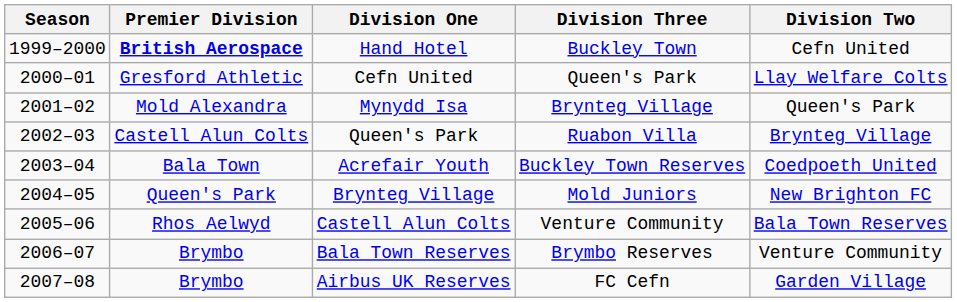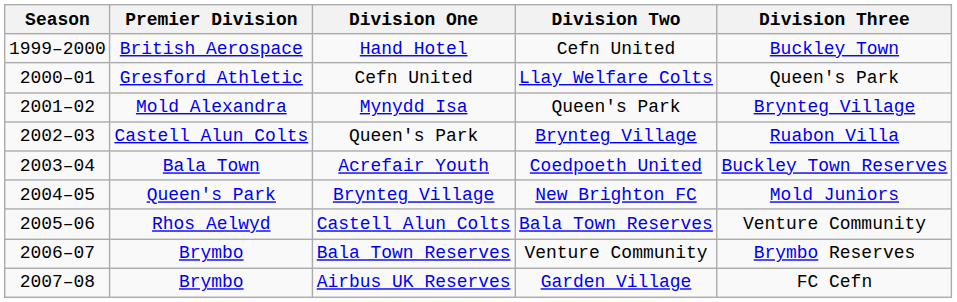 <table class="wikitable" style="text-align: center">
 <tr>
 <th>Season</th>
 <th>Premier Division</th>
 <th>Division One</th>
+<th>Division Two</th>
 <th>Division Three</th>
-<th>Division Two</th>
 </tr>
 <tr>
 <td>1999–2000</td>
-<td><strong><a href='#'>British Aerospace</a></strong></td>
+<td><a href='#'>British Aerospace</a></td>
 <td><a href='#'>Hand Hotel</a></td>
+<td>Cefn United</td>
 <td><a href='#'>Buckley Town</a></td>
-<td>Cefn United</td>
 </tr>
 <tr>
 <td>2000–01</td>
 <td><a href='#'>Gresford Athletic</a></td>
 <td>Cefn United</td>
+<td><a href='#'>Llay Welfare Colts</a></td>
 <td>Queen's Park</td>
-<td><a href='#'>Llay Welfare Colts</a></td>
 </tr>
 <tr>
 <td>2001–02</td>
 <td><a href='#'>Mold Alexandra</a></td>
 <td><a href='#'>Mynydd Isa</a></td>
+<td>Queen's Park</td>
 <td><a href='#'>Brynteg Village</a></td>
-<td>Queen's Park</td>
 </tr>
 <tr>
 <td>2002–03</td>
 <td><a href='#'>Castell Alun Colts</a></td>
 <td>Queen's Park</td>
+<td><a href='#'>Brynteg Village</a></td>
 <td><a href='#'>Ruabon Villa</a></td>
-<td><a href='#'>Brynteg Village</a></td>
 </tr>
 <tr>
 <td>2003–04</td>
 <td><a href='#'>Bala Town</a></td>
 <td><a href='#'>Acrefair Youth</a></td>
+<td><a href='#'>Coedpoeth United</a></td>
 <td><a href='#'>Buckley Town Reserves</a></td>
-<td><a href='#'>Coedpoeth United</a></td>
 </tr>
 <tr>
 <td>2004–05</td>
 <td><a href='#'>Queen's Park</a></td>
 <td><a href='#'>Brynteg Village</a></td>
+<td><a href='#'>New Brighton FC</a></td>
 <td><a href='#'>Mold Juniors</a></td>
-<td><a href='#'>New Brighton FC</a></td>
 </tr>
 <tr>
 <td>2005–06</td>
 <td><a href='#'>Rhos Aelwyd</a></td>
 <td><a href='#'>Castell Alun Colts</a></td>
+<td><a href='#'>Bala Town Reserves</a></td>
 <td>Venture Community</td>
-<td><a href='#'>Bala Town Reserves</a></td>
 </tr>
 <tr>
 <td>2006–07</td>
 <td><a href='#'>Brymbo</a></td>
 <td><a href='#'>Bala Town Reserves</a></td>
+<td>Venture Community</td>
 <td><a href='#'>Brymbo</a> Reserves</td>
-<td>Venture Community</td>
 </tr>
 <tr>
 <td>2007–08</td>
 <td><a href='#'>Brymbo</a></td>
 <td><a href='#'>Airbus UK Reserves</a></td>
+<td><a href='#'>Garden Village</a></td>
 <td>FC Cefn</td>
-<td><a href='#'>Garden Village</a></td>
 </tr>
 </table>
